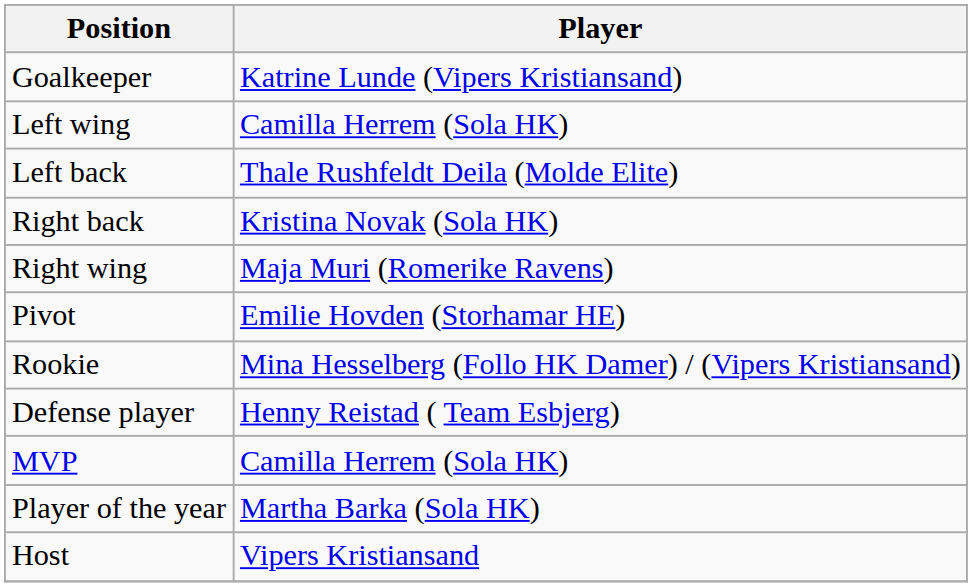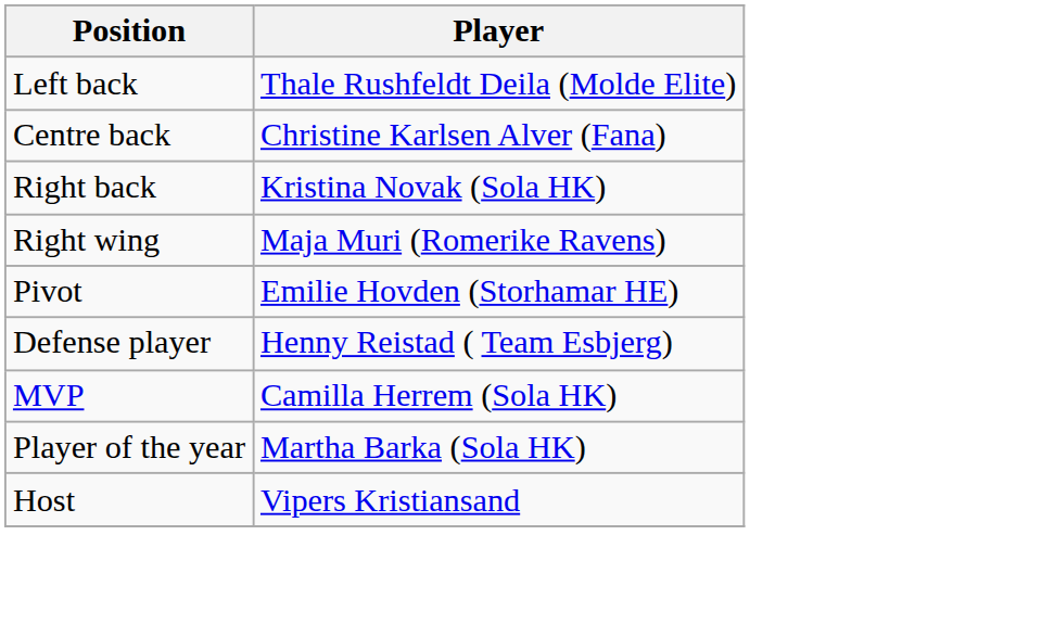 <table class="wikitable">
 <tr>
 <th>Position</th>
 <th>Player</th>
 </tr>
 <tr>
-<td>Goalkeeper</td>
-<td> <a href='#'>Katrine Lunde</a> (<a href='#'>Vipers Kristiansand</a>)</td>
+<td>Left back</td>
+<td> <a href='#'>Thale Rushfeldt Deila</a> (<a href='#'>Molde Elite</a>)</td>
 </tr>
 <tr>
-<td>Left wing</td>
-<td> <a href='#'>Camilla Herrem</a> (<a href='#'>Sola HK</a>)</td>
-</tr>
-<tr>
-<td>Left back</td>
-<td> <a href='#'>Thale Rushfeldt Deila</a> (<a href='#'>Molde Elite</a>)</td>
+<td>Centre back</td>
+<td> <a href='#'>Christine Karlsen Alver</a> (<a href='#'>Fana</a>)</td>
 </tr>
 <tr>
 <td>Right back</td>
 <td> <a href='#'>Kristina Novak</a> (<a href='#'>Sola HK</a>)</td>
 </tr>
 <tr>
 <td>Right wing</td>
 <td> <a href='#'>Maja Muri</a> (<a href='#'>Romerike Ravens</a>)</td>
 </tr>
 <tr>
 <td>Pivot</td>
 <td> <a href='#'>Emilie Hovden</a> (<a href='#'>Storhamar HE</a>)</td>
-</tr>
-<tr>
-<td>Rookie</td>
-<td> <a href='#'>Mina Hesselberg</a> (<a href='#'>Follo HK Damer</a>) / (<a href='#'>Vipers Kristiansand</a>)</td>
 </tr>
 <tr>
 <td>Defense player</td>
 <td> <a href='#'>Henny Reistad</a> ( <a href='#'>Team Esbjerg</a>)</td>
 </tr>
 <tr>
 <td><a href='#'>MVP</a></td>
 <td> <a href='#'>Camilla Herrem</a> (<a href='#'>Sola HK</a>)</td>
 </tr>
 <tr>
 <td>Player of the year</td>
 <td> <a href='#'>Martha Barka</a> (<a href='#'>Sola HK</a>)</td>
 </tr>
 <tr>
 <td>Host</td>
 <td>  <a href='#'>Vipers Kristiansand</a></td>
 </tr>
 <tr>
 </tr>
 </table>
